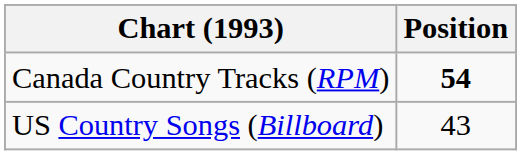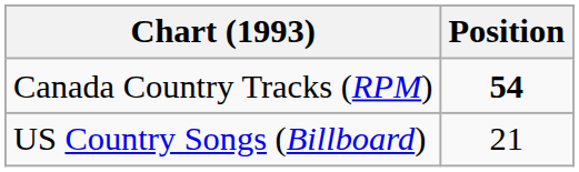 <table class="wikitable sortable">
 <tr>
 <th scope="col">Chart (1993)</th>
 <th scope="col">Position</th>
 </tr>
 <tr>
 <td>Canada Country Tracks (<em><a href='#'>RPM</a></em>)</td>
 <td align="center"><strong>54</strong></td>
 </tr>
 <tr>
 <td>US <a href='#'>Country Songs</a> (<em><a href='#'>Billboard</a></em>)</td>
-<td align="center">43</td>
+<td align="center">21</td>
 </tr>
 </table>
